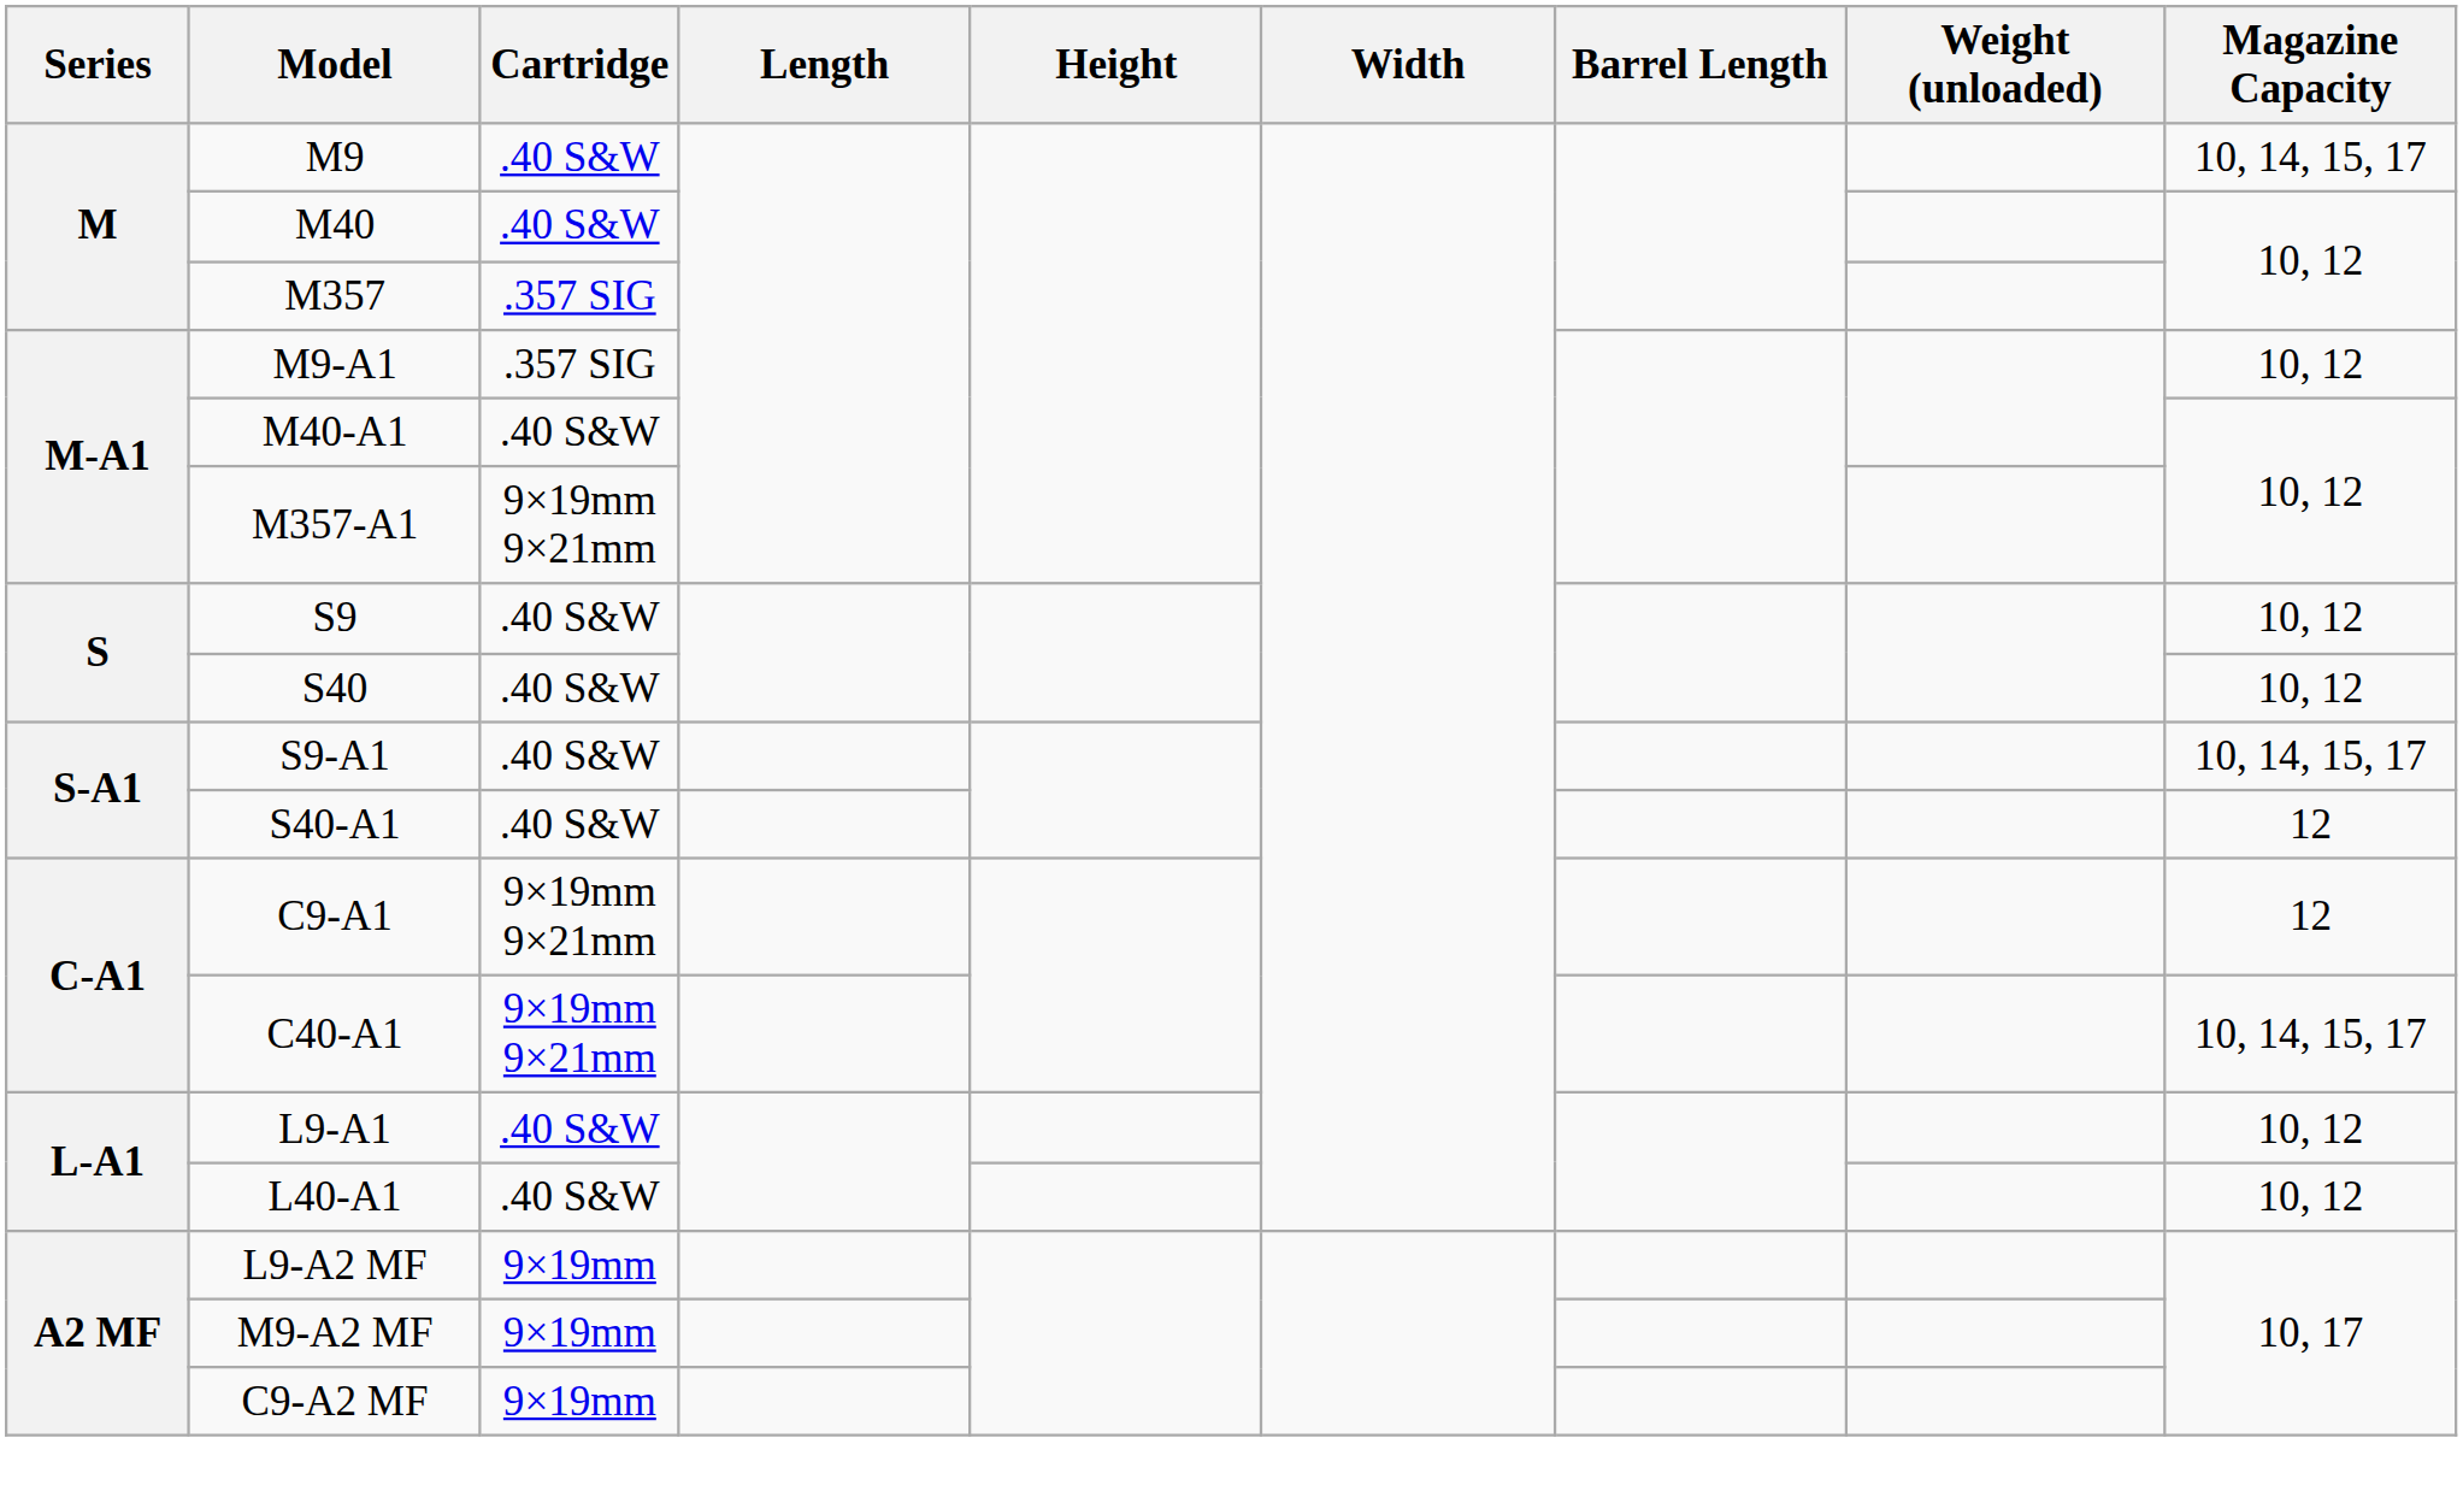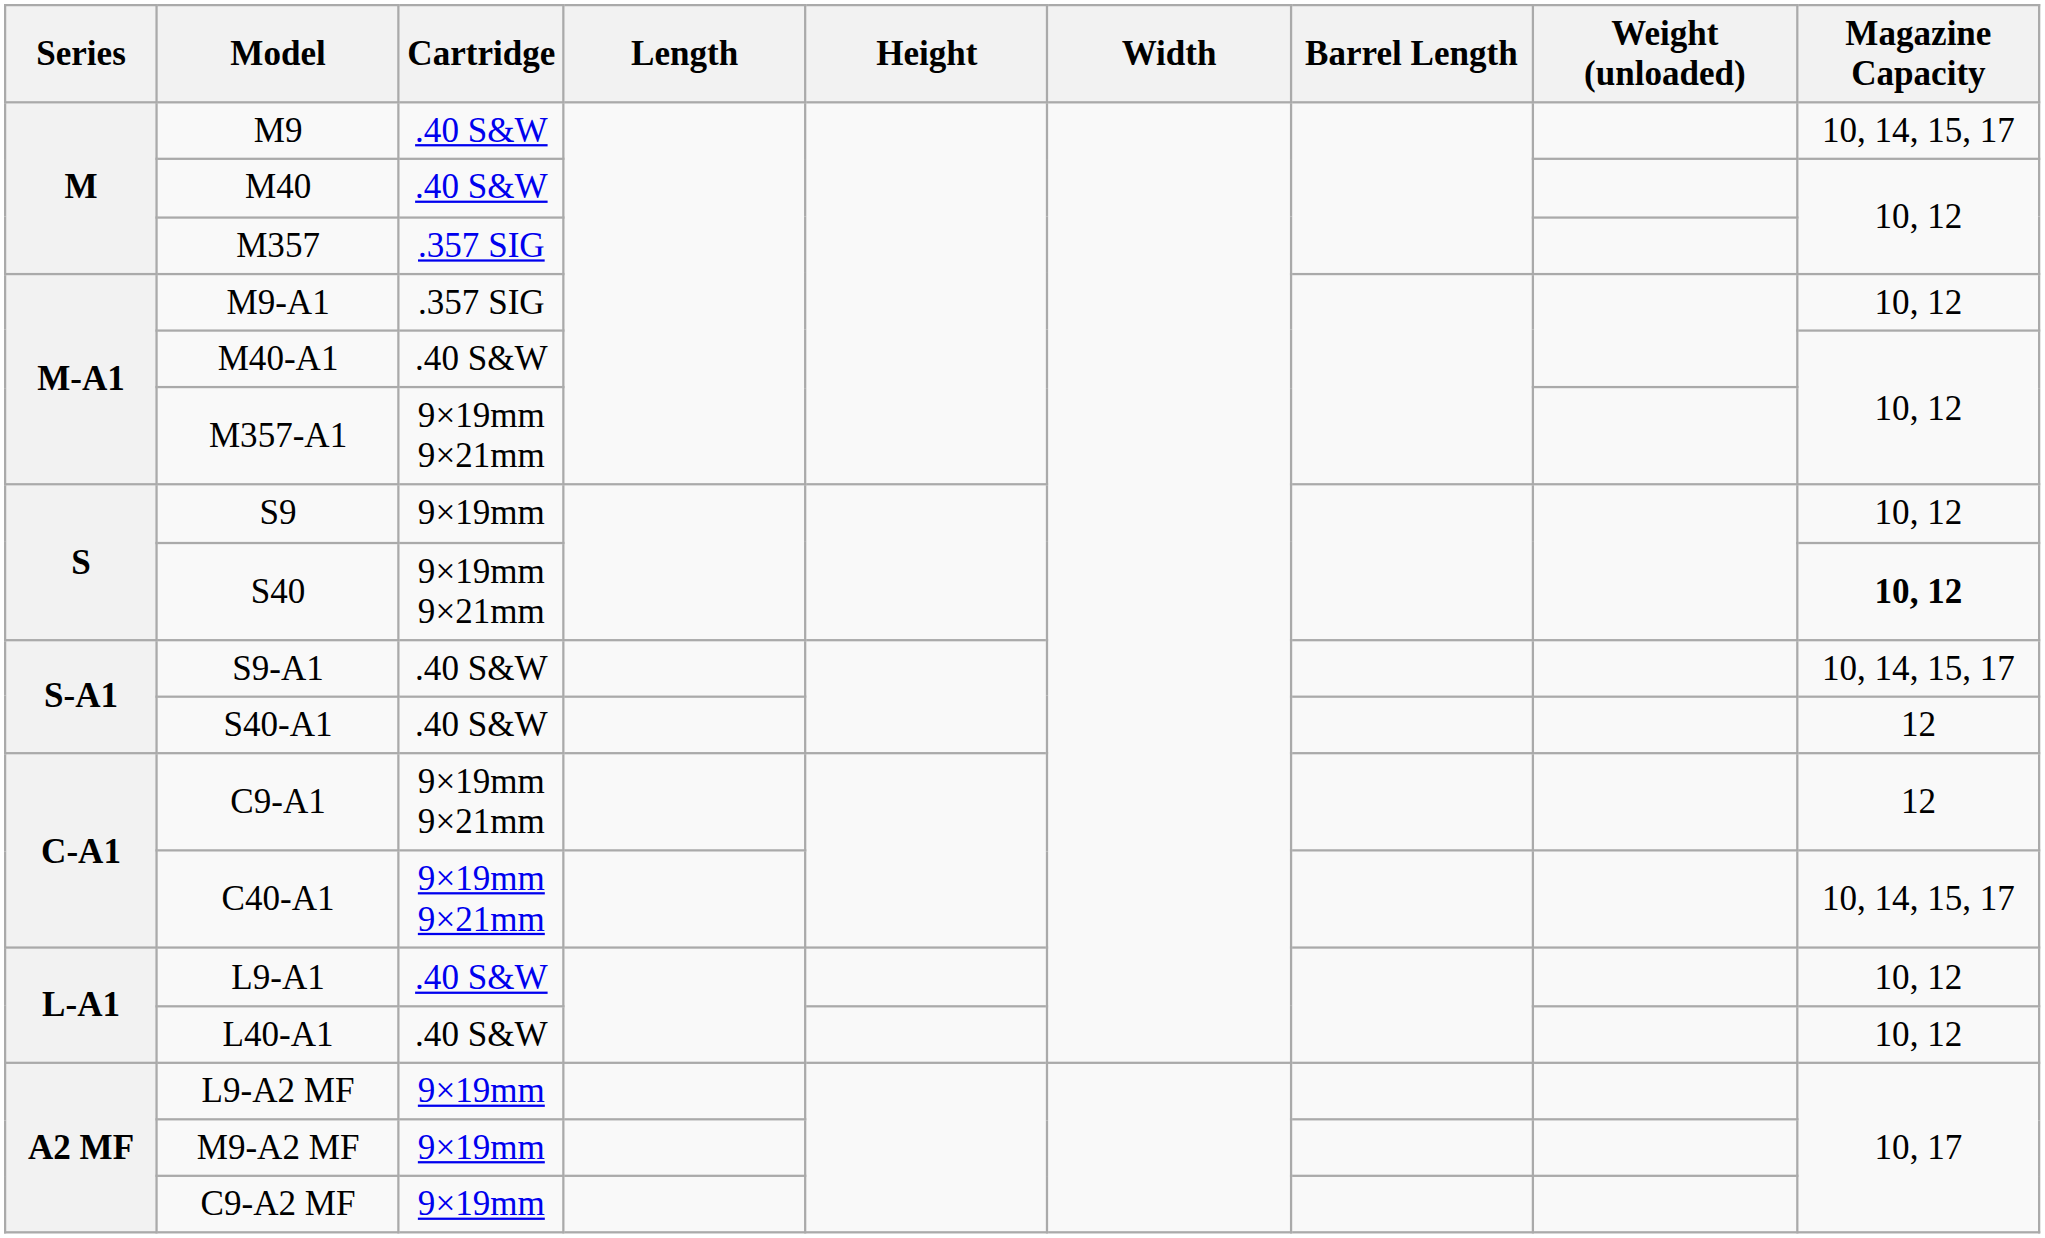 <table class="wikitable" style="text-align:center; font-size:97%;">
 <tr>
 <th width=60>Series</th>
 <th width=100>Model</th>
 <th>Cartridge</th>
 <th width=100>Length</th>
 <th width=100>Height</th>
 <th width=100>Width</th>
 <th width=100>Barrel Length</th>
 <th width=110>Weight (unloaded)</th>
 <th width=100>Magazine<br>Capacity</th>
 </tr>
 <tr>
 <th rowspan=3>M</th>
 <td>M9</td>
 <td><a href='#'>.40 S&W</a></td>
 <td rowspan=6></td>
 <td rowspan=6></td>
 <td rowspan=14></td>
 <td rowspan=3></td>
 <td></td>
 <td>10, 14, 15, 17</td>
 </tr>
 <tr>
 <td>M40</td>
 <td><a href='#'>.40 S&W</a></td>
 <td></td>
 <td rowspan=2>10, 12</td>
 </tr>
 <tr>
 <td>M357</td>
 <td><a href='#'>.357 SIG</a></td>
 <td></td>
 </tr>
 <tr>
 <th rowspan=3>M-A1</th>
 <td>M9-A1</td>
 <td>.357 SIG</td>
 <td rowspan=3></td>
 <td rowspan=2></td>
 <td>10, 12</td>
 </tr>
 <tr>
 <td>M40-A1</td>
 <td>.40 S&W</td>
 <td rowspan=2>10, 12</td>
 </tr>
 <tr>
 <td>M357-A1</td>
 <td>9×19mm <br>9×21mm</td>
 <td></td>
 </tr>
 <tr>
 <th rowspan=2>S</th>
 <td>S9</td>
-<td>.40 S&W</td>
+<td>9×19mm</td>
 <td rowspan=2></td>
 <td rowspan=2></td>
 <td rowspan=2></td>
 <td rowspan=2></td>
 <td>10, 12</td>
 </tr>
 <tr>
 <td>S40</td>
-<td>.40 S&W</td>
-<td>10, 12</td>
+<td>9×19mm <br>9×21mm</td>
+<td><strong>10, 12</strong></td>
 </tr>
 <tr>
 <th rowspan=2>S-A1</th>
 <td>S9-A1</td>
 <td>.40 S&W</td>
 <td></td>
 <td rowspan="2"></td>
 <td rowspan="1"></td>
 <td></td>
 <td>10, 14, 15, 17</td>
 </tr>
 <tr>
 <td>S40-A1</td>
 <td>.40 S&W</td>
 <td></td>
 <td rowspan="1"></td>
 <td></td>
 <td>12</td>
 </tr>
 <tr>
 <th rowspan=2>C-A1</th>
 <td>C9-A1</td>
 <td>9×19mm <br>9×21mm</td>
 <td></td>
 <td rowspan=2></td>
 <td></td>
 <td></td>
 <td>12</td>
 </tr>
 <tr>
 <td>C40-A1</td>
 <td><a href='#'>9×19mm</a> <br><a href='#'>9×21mm</a></td>
 <td></td>
 <td></td>
 <td></td>
 <td>10, 14, 15, 17</td>
 </tr>
 <tr>
 <th rowspan=2>L-A1</th>
 <td>L9-A1</td>
 <td><a href='#'>.40 S&W</a></td>
 <td rowspan=2></td>
 <td></td>
 <td rowspan=2></td>
 <td></td>
 <td>10, 12</td>
 </tr>
 <tr>
 <td>L40-A1</td>
 <td>.40 S&W</td>
 <td></td>
 <td></td>
 <td>10, 12</td>
 </tr>
 <tr>
 <th rowspan=3>A2 MF</th>
 <td>L9-A2 MF</td>
 <td><a href='#'>9×19mm</a></td>
 <td></td>
 <td rowspan=5></td>
 <td rowspan=6></td>
 <td></td>
 <td></td>
 <td rowspan=9>10, 17</td>
 </tr>
 <tr>
 <td>M9-A2 MF</td>
 <td><a href='#'>9×19mm</a></td>
 <td></td>
 <td></td>
 <td></td>
 </tr>
 <tr>
 <td>C9-A2 MF</td>
 <td><a href='#'>9×19mm</a></td>
 <td></td>
 <td></td>
 <td></td>
 </tr>
 </table>
